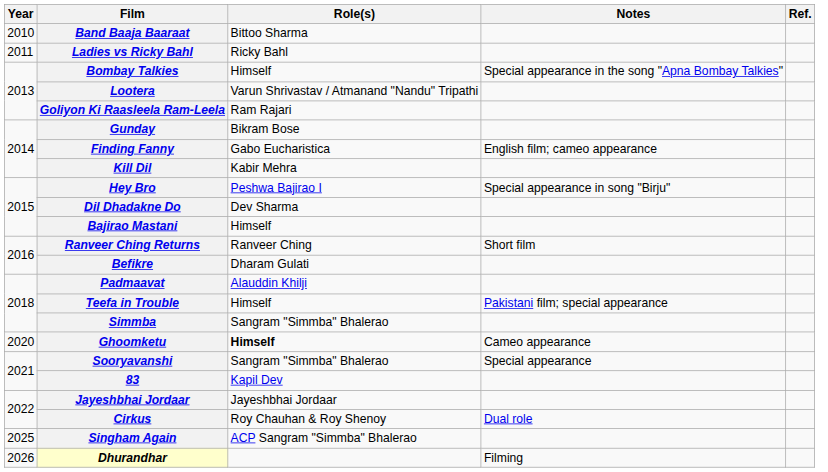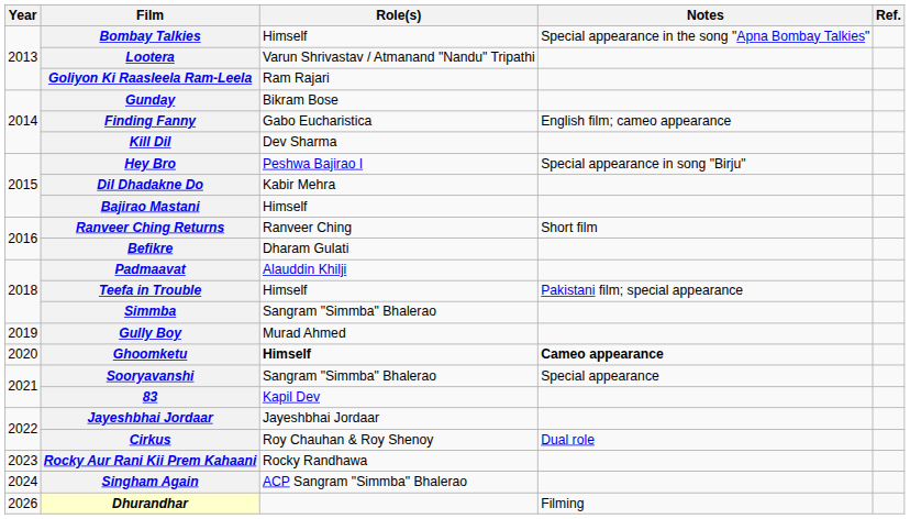 <table class="wikitable sortable plainrowheaders">
 <tr>
 <th scope="col">Year</th>
 <th scope="col">Film</th>
 <th scope="col">Role(s)</th>
 <th scope="col" class="unsortable">Notes</th>
 <th scope="col" class="unsortable">Ref.</th>
-</tr>
-<tr>
-<td>2010</td>
-<th scope="row"><em><a href='#'>Band Baaja Baaraat</a></em></th>
-<td>Bittoo Sharma</td>
-<td></td>
-<td></td>
-</tr>
-<tr>
-<td>2011</td>
-<th scope="row"><em><a href='#'>Ladies vs Ricky Bahl</a></em></th>
-<td>Ricky Bahl</td>
-<td></td>
-<td></td>
 </tr>
 <tr>
 <td rowspan="3">2013</td>
 <th scope="row"><em><a href='#'>Bombay Talkies</a></em></th>
 <td>Himself</td>
 <td>Special appearance in the song "<a href='#'>Apna Bombay Talkies</a>"</td>
 <td></td>
 </tr>
 <tr>
 <th scope="row"><em><a href='#'>Lootera</a></em></th>
 <td>Varun Shrivastav / Atmanand "Nandu" Tripathi</td>
 <td></td>
 <td></td>
 </tr>
 <tr>
 <th scope="row"><em><a href='#'>Goliyon Ki Raasleela Ram-Leela</a></em></th>
 <td>Ram Rajari</td>
 <td></td>
 <td></td>
 </tr>
 <tr>
 <td rowspan="3">2014</td>
 <th scope="row"><em><a href='#'>Gunday</a></em></th>
 <td>Bikram Bose</td>
 <td></td>
 <td></td>
 </tr>
 <tr>
 <th scope="row"><em><a href='#'>Finding Fanny</a></em></th>
 <td>Gabo Eucharistica</td>
 <td>English film; cameo appearance</td>
 <td></td>
 </tr>
 <tr>
 <th scope="row"><em><a href='#'>Kill Dil</a></em></th>
-<td>Kabir Mehra</td>
+<td>Dev Sharma</td>
 <td></td>
 <td></td>
 </tr>
 <tr>
 <td rowspan="3">2015</td>
 <th scope="row"><em><a href='#'>Hey Bro</a></em></th>
 <td><a href='#'>Peshwa Bajirao I</a></td>
 <td>Special appearance in song "Birju"</td>
 <td></td>
 </tr>
 <tr>
 <th scope="row"><em><a href='#'>Dil Dhadakne Do</a></em></th>
-<td>Dev Sharma</td>
+<td>Kabir Mehra</td>
 <td></td>
 <td></td>
 </tr>
 <tr>
 <th scope="row"><em><a href='#'>Bajirao Mastani</a></em></th>
 <td>Himself</td>
 <td></td>
 <td></td>
 </tr>
 <tr>
 <td rowspan="2">2016</td>
 <th scope="row"><em><a href='#'>Ranveer Ching Returns</a></em></th>
 <td>Ranveer Ching</td>
 <td>Short film</td>
 <td></td>
 </tr>
 <tr>
 <th scope="row"><em><a href='#'>Befikre</a></em></th>
 <td>Dharam Gulati</td>
 <td></td>
 <td></td>
 </tr>
 <tr>
 <td rowspan="3">2018</td>
 <th scope="row"><em><a href='#'>Padmaavat</a></em></th>
 <td><a href='#'>Alauddin Khilji</a></td>
 <td></td>
 <td></td>
 </tr>
 <tr>
 <th scope="row"><em><a href='#'>Teefa in Trouble</a></em></th>
 <td>Himself</td>
 <td><a href='#'>Pakistani</a> film; special appearance</td>
 <td></td>
 </tr>
 <tr>
 <th scope="row"><em><a href='#'>Simmba</a></em></th>
 <td>Sangram "Simmba" Bhalerao</td>
 <td></td>
 <td></td>
 </tr>
 <tr>
+<td>2019</td>
+<th scope="row"><em><a href='#'>Gully Boy</a></em></th>
+<td>Murad Ahmed</td>
+<td></td>
+<td></td>
+</tr>
+<tr>
 <td>2020</td>
 <th scope="row"><em><a href='#'>Ghoomketu</a></em></th>
 <td><strong>Himself</strong></td>
-<td>Cameo appearance</td>
+<td><strong>Cameo appearance</strong></td>
 <td></td>
 </tr>
 <tr>
 <td rowspan="2">2021</td>
 <th scope="row"><em><a href='#'>Sooryavanshi</a></em></th>
 <td>Sangram "Simmba" Bhalerao</td>
 <td>Special appearance</td>
 <td></td>
 </tr>
 <tr>
 <th scope="row"><em><a href='#'>83</a></em></th>
 <td><a href='#'>Kapil Dev</a></td>
 <td></td>
 <td></td>
 </tr>
 <tr>
 <td rowspan="2">2022</td>
 <th scope="row"><em><a href='#'>Jayeshbhai Jordaar</a></em></th>
 <td>Jayeshbhai Jordaar</td>
 <td></td>
 <td></td>
 </tr>
 <tr>
 <th scope="row"><em><a href='#'>Cirkus</a></em></th>
 <td>Roy Chauhan & Roy Shenoy</td>
 <td><a href='#'>Dual role</a></td>
 <td></td>
 </tr>
 <tr>
-<td>2025</td>
+<td>2023</td>
+<th scope="row"><em><a href='#'>Rocky Aur Rani Kii Prem Kahaani</a></em></th>
+<td>Rocky Randhawa</td>
+<td></td>
+<td></td>
+</tr>
+<tr>
+<td>2024</td>
 <th scope="row"><em><a href='#'>Singham Again</a></em></th>
 <td><a href='#'>ACP</a> Sangram "Simmba" Bhalerao</td>
 <td></td>
 <td></td>
 </tr>
 <tr>
 <td>2026</td>
 <th scope="row" align="left" style="background:#ffc;"><em>Dhurandhar</em> </th>
 <td></td>
 <td>Filming</td>
 <td></td>
 </tr>
 </table>
